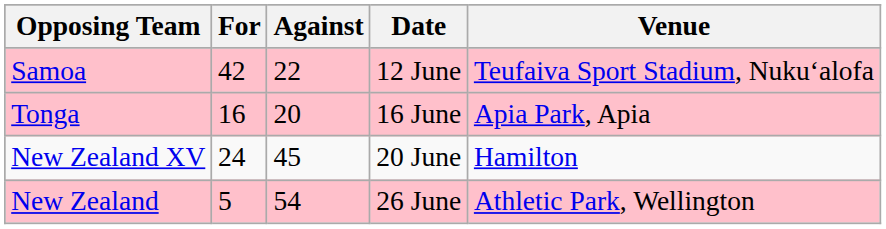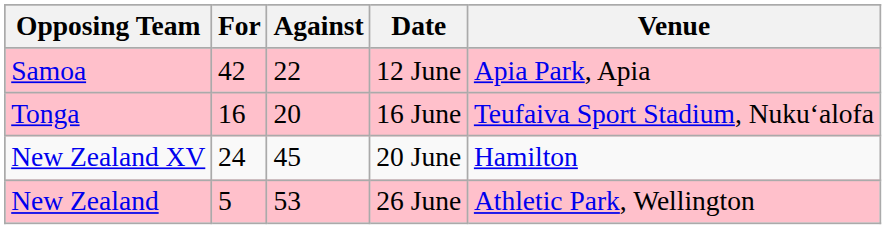 <table class="wikitable">
 <tr>
 <th>Opposing Team</th>
 <th>For</th>
 <th>Against</th>
 <th>Date</th>
 <th>Venue</th>
 </tr>
 <tr style="background:pink">
 <td><a href='#'>Samoa</a></td>
 <td>42</td>
 <td>22</td>
 <td>12 June</td>
-<td><a href='#'>Teufaiva Sport Stadium</a>, Nukuʻalofa</td>
+<td><a href='#'>Apia Park</a>, Apia</td>
 </tr>
 <tr style="background:pink">
 <td><a href='#'>Tonga</a></td>
 <td>16</td>
 <td>20</td>
 <td>16 June</td>
-<td><a href='#'>Apia Park</a>, Apia</td>
+<td><a href='#'>Teufaiva Sport Stadium</a>, Nukuʻalofa</td>
 </tr>
 <tr>
 <td><a href='#'>New Zealand XV</a></td>
 <td>24</td>
 <td>45</td>
 <td>20 June</td>
 <td><a href='#'>Hamilton</a></td>
 </tr>
 <tr style="background:pink">
 <td><a href='#'>New Zealand</a></td>
 <td>5</td>
-<td>54</td>
+<td>53</td>
 <td>26 June</td>
 <td><a href='#'>Athletic Park</a>, Wellington</td>
 </tr>
 </table>
